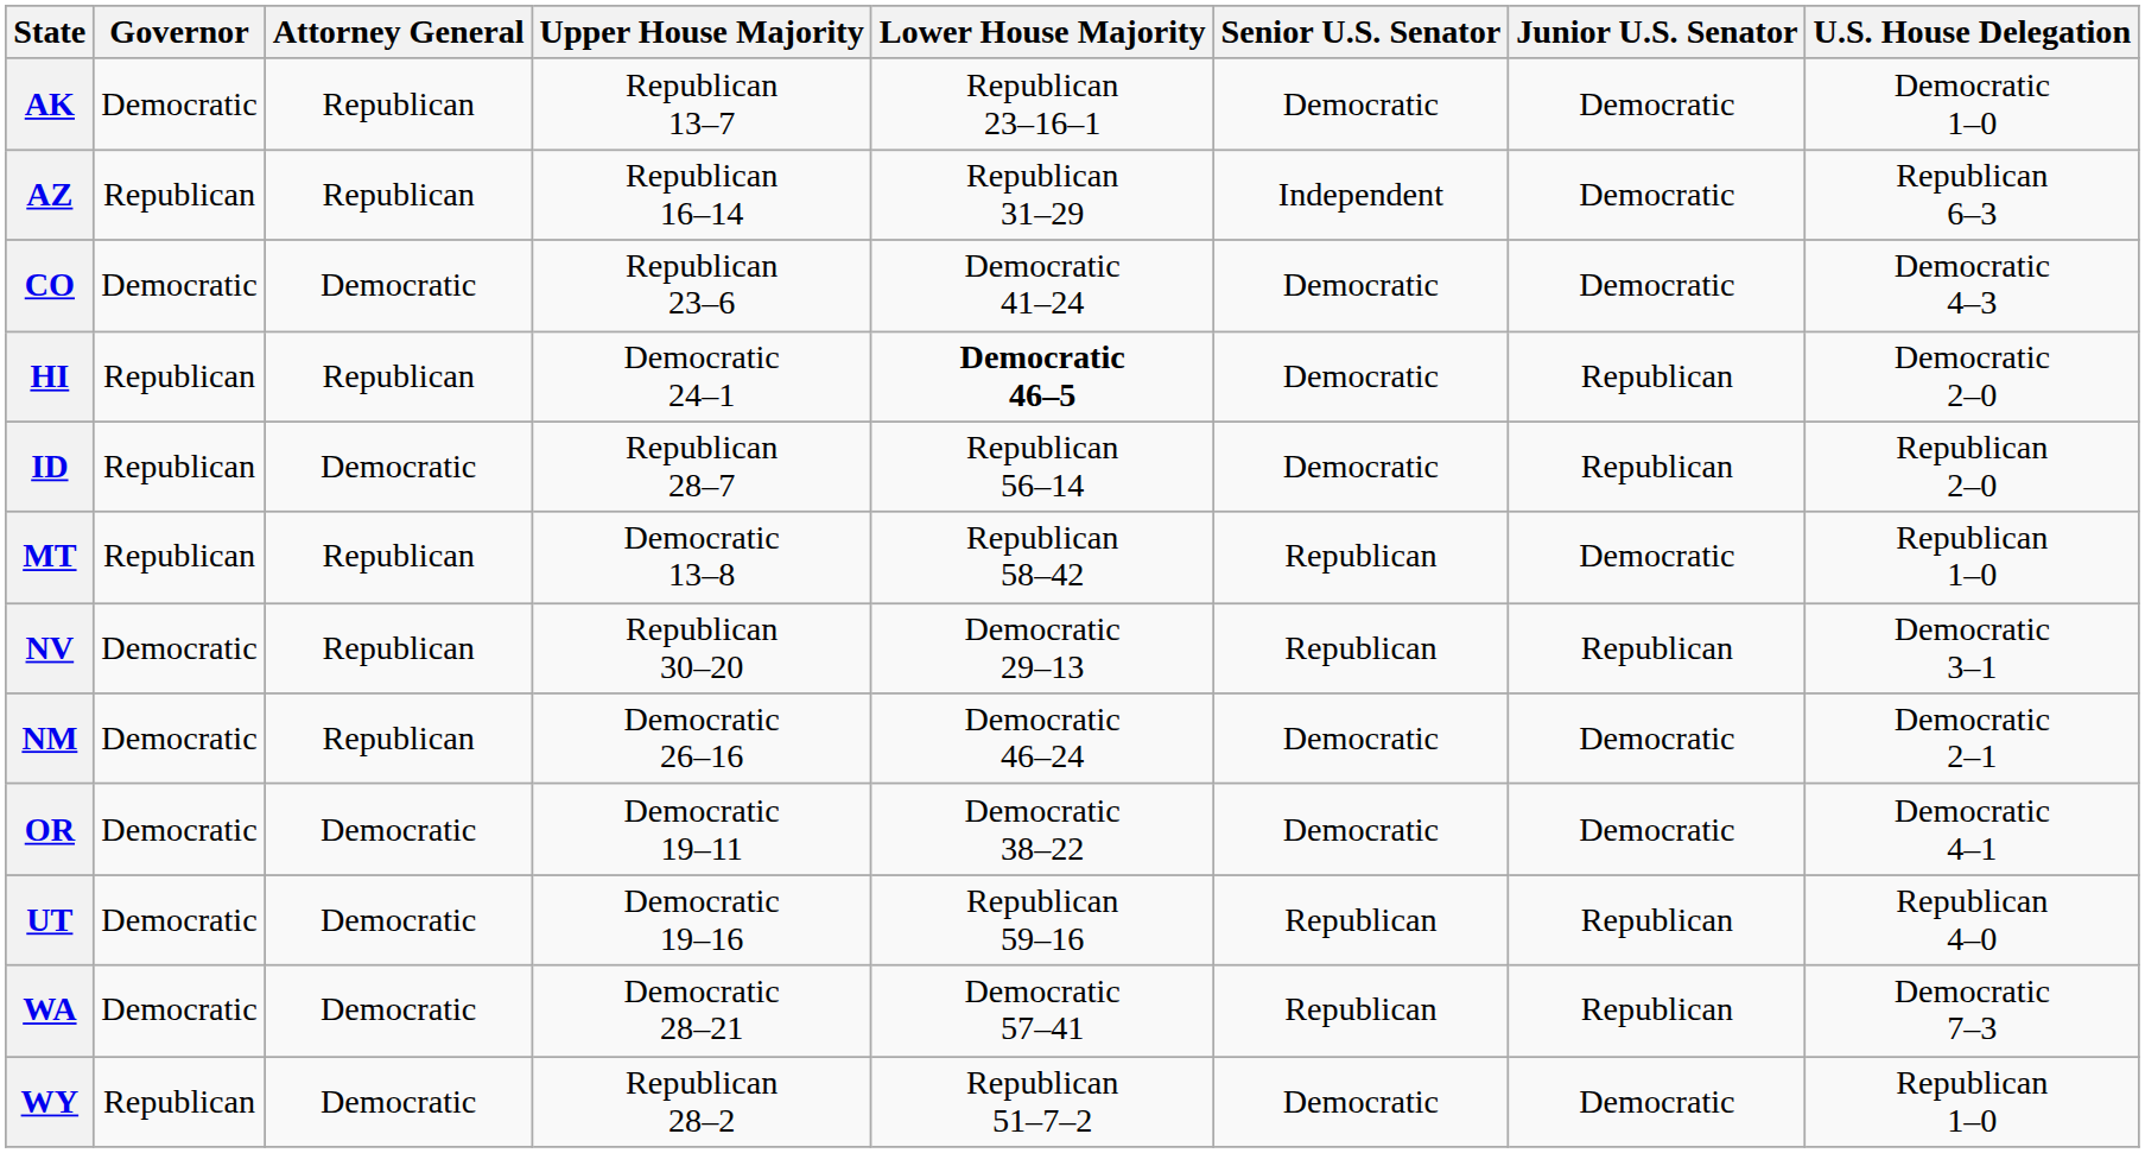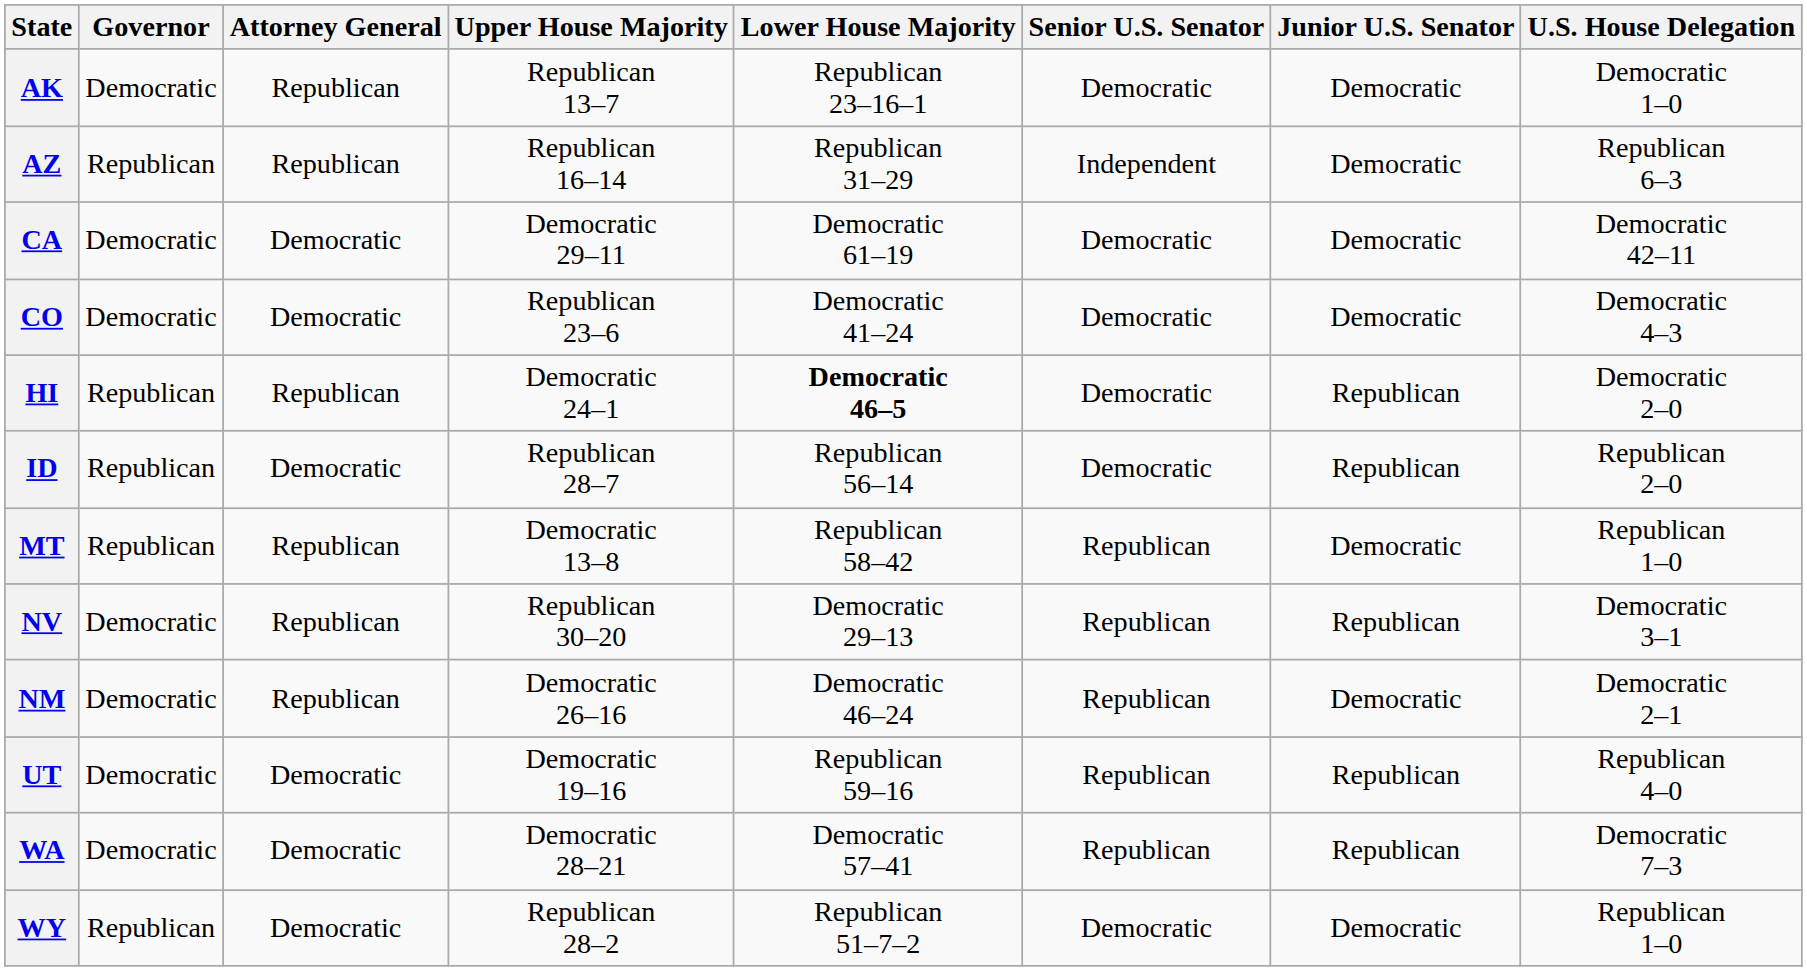 <table class="wikitable">
 <tr align=center>
 <th>State</th>
 <th>Governor</th>
 <th>Attorney General</th>
 <th>Upper House Majority</th>
 <th>Lower House Majority</th>
 <th>Senior U.S. Senator</th>
 <th>Junior U.S. Senator</th>
 <th>U.S. House Delegation</th>
 </tr>
 <tr align=center>
 <th nowrap><a href='#'>AK</a></th>
 <td>Democratic</td>
 <td>Republican</td>
 <td>Republican<br>13–7</td>
 <td>Republican<br>23–16–1</td>
 <td>Democratic</td>
 <td>Democratic</td>
 <td>Democratic<br>1–0</td>
 </tr>
 <tr align=center>
 <th nowrap><a href='#'>AZ</a></th>
 <td>Republican</td>
 <td>Republican</td>
 <td>Republican<br>16–14</td>
 <td>Republican<br>31–29</td>
 <td>Independent</td>
 <td>Democratic</td>
 <td>Republican<br>6–3</td>
+</tr>
+<tr align=center>
+<th nowrap><a href='#'>CA</a></th>
+<td>Democratic</td>
+<td>Democratic</td>
+<td>Democratic<br>29–11</td>
+<td>Democratic<br>61–19</td>
+<td>Democratic</td>
+<td>Democratic</td>
+<td>Democratic<br>42–11</td>
 </tr>
 <tr align=center>
 <th nowrap><a href='#'>CO</a></th>
 <td>Democratic</td>
 <td>Democratic</td>
 <td>Republican<br>23–6</td>
 <td>Democratic<br>41–24</td>
 <td>Democratic</td>
 <td>Democratic</td>
 <td>Democratic<br>4–3</td>
 </tr>
 <tr align=center>
 <th nowrap><a href='#'>HI</a></th>
 <td>Republican</td>
 <td>Republican</td>
 <td>Democratic<br>24–1</td>
 <td><strong>Democratic<br>46–5</strong></td>
 <td>Democratic</td>
 <td>Republican</td>
 <td>Democratic<br>2–0</td>
 </tr>
 <tr align=center>
 <th nowrap><a href='#'>ID</a></th>
 <td>Republican</td>
 <td>Democratic</td>
 <td>Republican<br>28–7</td>
 <td>Republican<br>56–14</td>
 <td>Democratic</td>
 <td>Republican</td>
 <td>Republican<br>2–0</td>
 </tr>
 <tr align=center>
 <th nowrap><a href='#'>MT</a></th>
 <td>Republican</td>
 <td>Republican</td>
 <td>Democratic<br>13–8</td>
 <td>Republican<br>58–42</td>
 <td>Republican</td>
 <td>Democratic</td>
 <td>Republican<br>1–0</td>
 </tr>
 <tr align=center>
 <th nowrap><a href='#'>NV</a></th>
 <td>Democratic</td>
 <td>Republican</td>
 <td>Republican<br>30–20</td>
 <td>Democratic<br>29–13</td>
 <td>Republican</td>
 <td>Republican</td>
 <td>Democratic<br>3–1</td>
 </tr>
 <tr align=center>
 <th nowrap><a href='#'>NM</a></th>
 <td>Democratic</td>
 <td>Republican</td>
 <td>Democratic<br>26–16</td>
 <td>Democratic<br>46–24</td>
-<td>Democratic</td>
+<td>Republican</td>
 <td>Democratic</td>
 <td>Democratic<br>2–1</td>
-</tr>
-<tr align=center>
-<th nowrap><a href='#'>OR</a></th>
-<td>Democratic</td>
-<td>Democratic</td>
-<td>Democratic<br>19–11</td>
-<td>Democratic<br>38–22</td>
-<td>Democratic</td>
-<td>Democratic</td>
-<td>Democratic<br>4–1</td>
 </tr>
 <tr align=center>
 <th nowrap><a href='#'>UT</a></th>
 <td>Democratic</td>
 <td>Democratic</td>
 <td>Democratic<br>19–16</td>
 <td>Republican<br>59–16</td>
 <td>Republican</td>
 <td>Republican</td>
 <td>Republican<br>4–0</td>
 </tr>
 <tr align=center>
 <th nowrap><a href='#'>WA</a></th>
 <td>Democratic</td>
 <td>Democratic</td>
 <td>Democratic<br>28–21</td>
 <td>Democratic<br>57–41</td>
 <td>Republican</td>
 <td>Republican</td>
 <td>Democratic<br>7–3</td>
 </tr>
 <tr align=center>
 <th nowrap><a href='#'>WY</a></th>
 <td>Republican</td>
 <td>Democratic</td>
 <td>Republican<br>28–2</td>
 <td>Republican<br>51–7–2</td>
 <td>Democratic</td>
 <td>Democratic</td>
 <td>Republican<br>1–0</td>
 </tr>
 </table>
